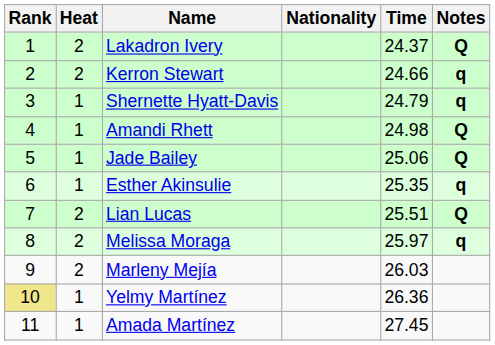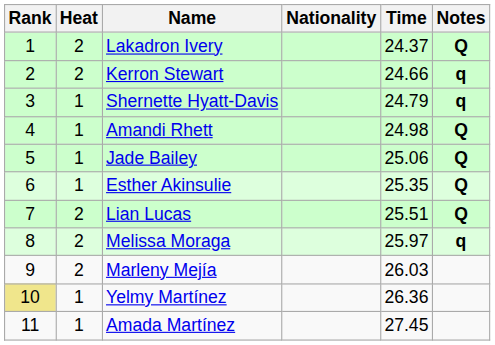 <table class="wikitable sortable" style="text-align:center">
 <tr>
 <th>Rank</th>
 <th>Heat</th>
 <th>Name</th>
 <th>Nationality</th>
 <th>Time</th>
 <th>Notes</th>
 </tr>
 <tr bgcolor=ccffcc>
 <td align=center>1</td>
 <td align=center>2</td>
 <td align=left><a href='#'>Lakadron Ivery</a></td>
 <td align=left></td>
 <td>24.37</td>
 <td><strong>Q</strong></td>
 </tr>
 <tr bgcolor=ccffcc>
 <td align=center>2</td>
 <td align=center>2</td>
 <td align=left><a href='#'>Kerron Stewart</a></td>
 <td align=left></td>
 <td>24.66</td>
 <td><strong>q</strong></td>
 </tr>
 <tr bgcolor=ccffcc>
 <td align=center>3</td>
 <td align=center>1</td>
 <td align=left><a href='#'>Shernette Hyatt-Davis</a></td>
 <td align=left></td>
 <td>24.79</td>
 <td><strong>q</strong></td>
 </tr>
 <tr bgcolor=ccffcc>
 <td align=center>4</td>
 <td align=center>1</td>
 <td align=left><a href='#'>Amandi Rhett</a></td>
 <td align=left></td>
 <td>24.98</td>
 <td><strong>Q</strong></td>
 </tr>
 <tr bgcolor=ccffcc>
 <td align=center>5</td>
 <td align=center>1</td>
 <td align=left><a href='#'>Jade Bailey</a></td>
 <td align=left></td>
 <td>25.06</td>
 <td><strong>Q</strong></td>
 </tr>
 <tr bgcolor=ddffdd>
 <td align=center>6</td>
 <td align=center>1</td>
 <td align=left><a href='#'>Esther Akinsulie</a></td>
 <td align=left></td>
 <td>25.35</td>
-<td><strong>q</strong></td>
+<td><strong>Q</strong></td>
 </tr>
 <tr bgcolor=ccffcc>
 <td align=center>7</td>
 <td align=center>2</td>
 <td align=left><a href='#'>Lian Lucas</a></td>
 <td align=left></td>
 <td>25.51</td>
 <td><strong>Q</strong></td>
 </tr>
 <tr bgcolor=ddffdd>
 <td align=center>8</td>
 <td align=center>2</td>
 <td align=left><a href='#'>Melissa Moraga</a></td>
 <td align=left></td>
 <td>25.97</td>
 <td><strong>q</strong></td>
 </tr>
 <tr>
 <td align=center>9</td>
 <td align=center>2</td>
 <td align=left><a href='#'>Marleny Mejía</a></td>
 <td align=left></td>
 <td>26.03</td>
 <td></td>
 </tr>
 <tr>
 <td align=center style="background: khaki;">10</td>
 <td align=center>1</td>
 <td align=left><a href='#'>Yelmy Martínez</a></td>
 <td align=left></td>
 <td>26.36</td>
 <td></td>
 </tr>
 <tr>
 <td align=center>11</td>
 <td align=center>1</td>
 <td align=left><a href='#'>Amada Martínez</a></td>
 <td align=left></td>
 <td>27.45</td>
 <td></td>
 </tr>
 </table>
